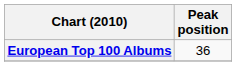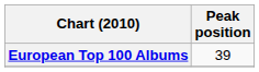 <table class="wikitable sortable plainrowheaders" style="text-align:center">
 <tr>
 <th scope="col">Chart (2010)</th>
 <th scope="col">Peak<br>position</th>
 </tr>
 <tr>
 <th scope="row"><a href='#'>European Top 100 Albums</a></th>
-<td>36</td>
+<td>39</td>
 </tr>
 <tr>
 </tr>
 <tr>
 </tr>
 </table>
